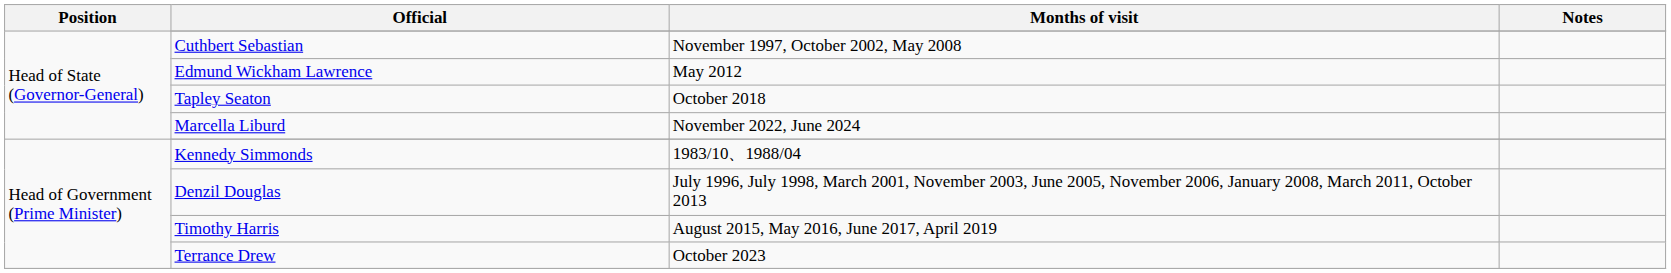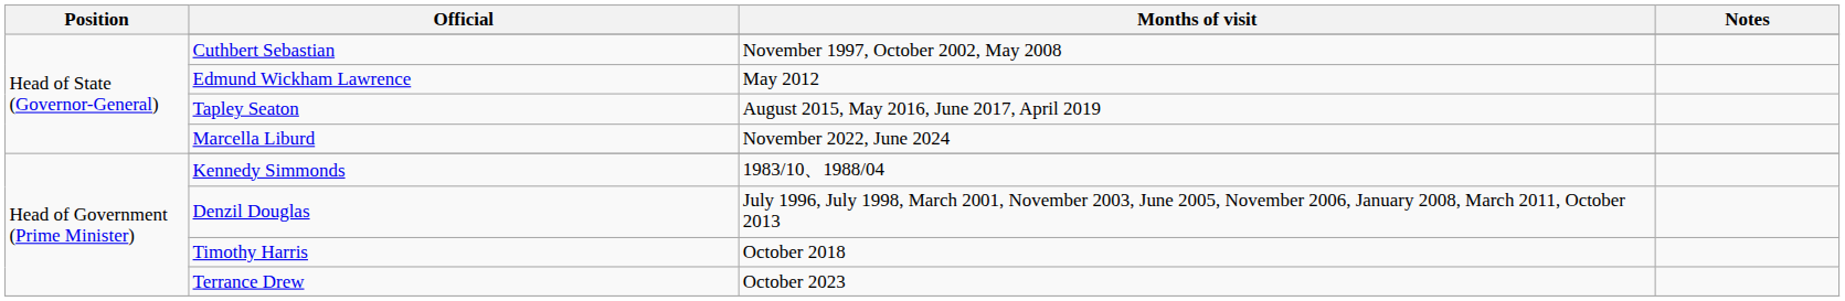 <table class="wikitable">
 <tr>
 <th width=10%>Position</th>
 <th width=30%>Official</th>
 <th width=50%>Months of visit</th>
 <th width=10%  colspan="2">Notes</th>
 </tr>
 <tr>
 <td rowspan=5>Head of State<br>(<a href='#'>Governor-General</a>)</td>
 </tr>
 <tr>
 <td><a href='#'>Cuthbert Sebastian</a></td>
 <td>November 1997, October 2002, May 2008</td>
 <td></td>
 </tr>
 <tr>
 <td><a href='#'>Edmund Wickham Lawrence</a></td>
 <td>May 2012</td>
 <td></td>
 </tr>
 <tr>
 <td><a href='#'>Tapley Seaton</a></td>
-<td>October 2018</td>
+<td>August 2015, May 2016, June 2017, April 2019</td>
 <td></td>
 </tr>
 <tr>
 <td><a href='#'>Marcella Liburd</a></td>
 <td>November 2022, June 2024</td>
 <td></td>
 </tr>
 <tr>
 <td rowspan=5>Head of Government<br>(<a href='#'>Prime Minister</a>)</td>
 </tr>
 <tr>
 <td><a href='#'>Kennedy Simmonds</a></td>
 <td>1983/10、1988/04</td>
 <td></td>
 </tr>
 <tr>
 <td><a href='#'>Denzil Douglas</a></td>
 <td>July 1996, July 1998, March 2001, November 2003, June 2005, November 2006, January 2008, March 2011, October 2013</td>
 <td></td>
 </tr>
 <tr>
 <td><a href='#'>Timothy Harris</a></td>
-<td>August 2015, May 2016, June 2017, April 2019</td>
+<td>October 2018</td>
 <td></td>
 </tr>
 <tr>
 <td><a href='#'>Terrance Drew</a></td>
 <td>October 2023</td>
 <td></td>
 </tr>
 <tr>
 </tr>
 </table>
